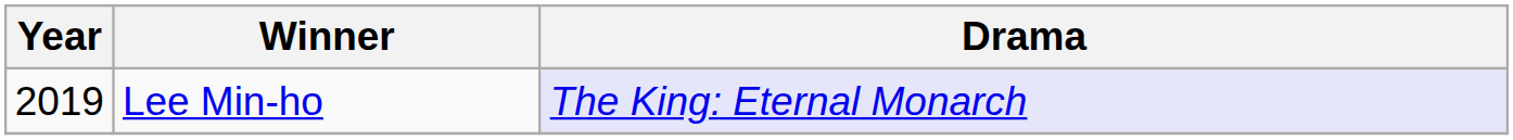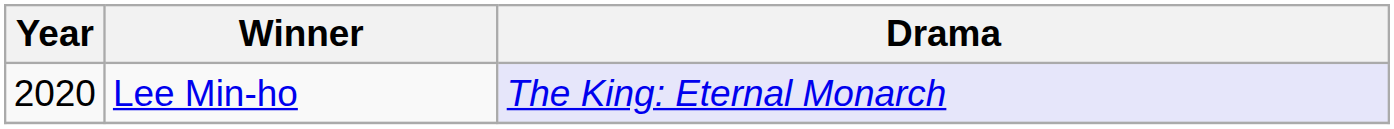 <table class="wikitable" style="width:600px">
 <tr>
 <th width=10>Year</th>
 <th>Winner</th>
 <th>Drama</th>
 </tr>
 <tr>
-<td>2019</td>
+<td>2020</td>
 <td><a href='#'>Lee Min-ho</a></td>
 <td style="background: lavender;"><em><a href='#'>The King: Eternal Monarch</a></em></td>
 </tr>
 <tr>
 </tr>
 </table>
